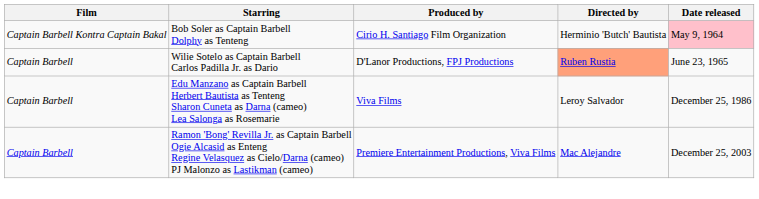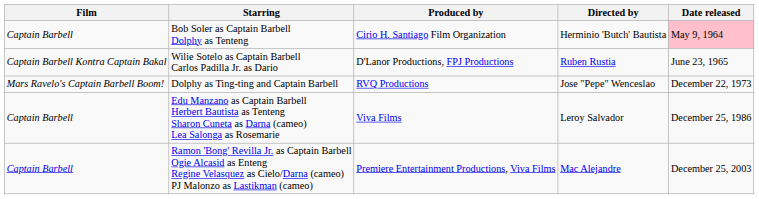 <table class="wikitable sortable">
 <tr>
 <th>Film</th>
 <th>Starring</th>
 <th>Produced by</th>
 <th>Directed by</th>
 <th>Date released</th>
 </tr>
 <tr>
-<td><em>Captain Barbell Kontra Captain Bakal</em></td>
+<td><em>Captain Barbell</em></td>
 <td>Bob Soler as Captain Barbell<br><a href='#'>Dolphy</a> as Tenteng</td>
 <td><a href='#'>Cirio H. Santiago</a> Film Organization</td>
 <td>Herminio 'Butch' Bautista</td>
 <td style="background: pink;">May 9, 1964</td>
 </tr>
 <tr>
-<td><em>Captain Barbell</em></td>
+<td><em>Captain Barbell Kontra Captain Bakal</em></td>
 <td>Wilie Sotelo as Captain Barbell<br>Carlos Padilla Jr. as Dario</td>
 <td>D'Lanor Productions, <a href='#'>FPJ Productions</a></td>
-<td style="background: lightsalmon;"><a href='#'>Ruben Rustia</a></td>
+<td><a href='#'>Ruben Rustia</a></td>
 <td>June 23, 1965</td>
+</tr>
+<tr>
+<td><em>Mars Ravelo's Captain Barbell Boom!</em></td>
+<td>Dolphy as Ting-ting and Captain Barbell</td>
+<td><a href='#'>RVQ Productions</a></td>
+<td>Jose "Pepe" Wenceslao</td>
+<td>December 22, 1973</td>
 </tr>
 <tr>
 <td><em>Captain Barbell</em></td>
 <td><a href='#'>Edu Manzano</a> as Captain Barbell<br><a href='#'>Herbert Bautista</a> as Tenteng<br><a href='#'>Sharon Cuneta</a> as <a href='#'>Darna</a> (cameo)<br><a href='#'>Lea Salonga</a> as Rosemarie</td>
 <td><a href='#'>Viva Films</a></td>
 <td>Leroy Salvador</td>
 <td>December 25, 1986</td>
 </tr>
 <tr>
 <td><em><a href='#'>Captain Barbell</a></em></td>
 <td><a href='#'>Ramon 'Bong' Revilla Jr.</a> as Captain Barbell<br><a href='#'>Ogie Alcasid</a> as Enteng<br><a href='#'>Regine Velasquez</a> as Cielo/<a href='#'>Darna</a> (cameo)<br>PJ Malonzo as <a href='#'>Lastikman</a> (cameo)</td>
 <td><a href='#'>Premiere Entertainment Productions</a>, <a href='#'>Viva Films</a></td>
 <td><a href='#'>Mac Alejandre</a></td>
 <td>December 25, 2003</td>
 </tr>
 </table>
